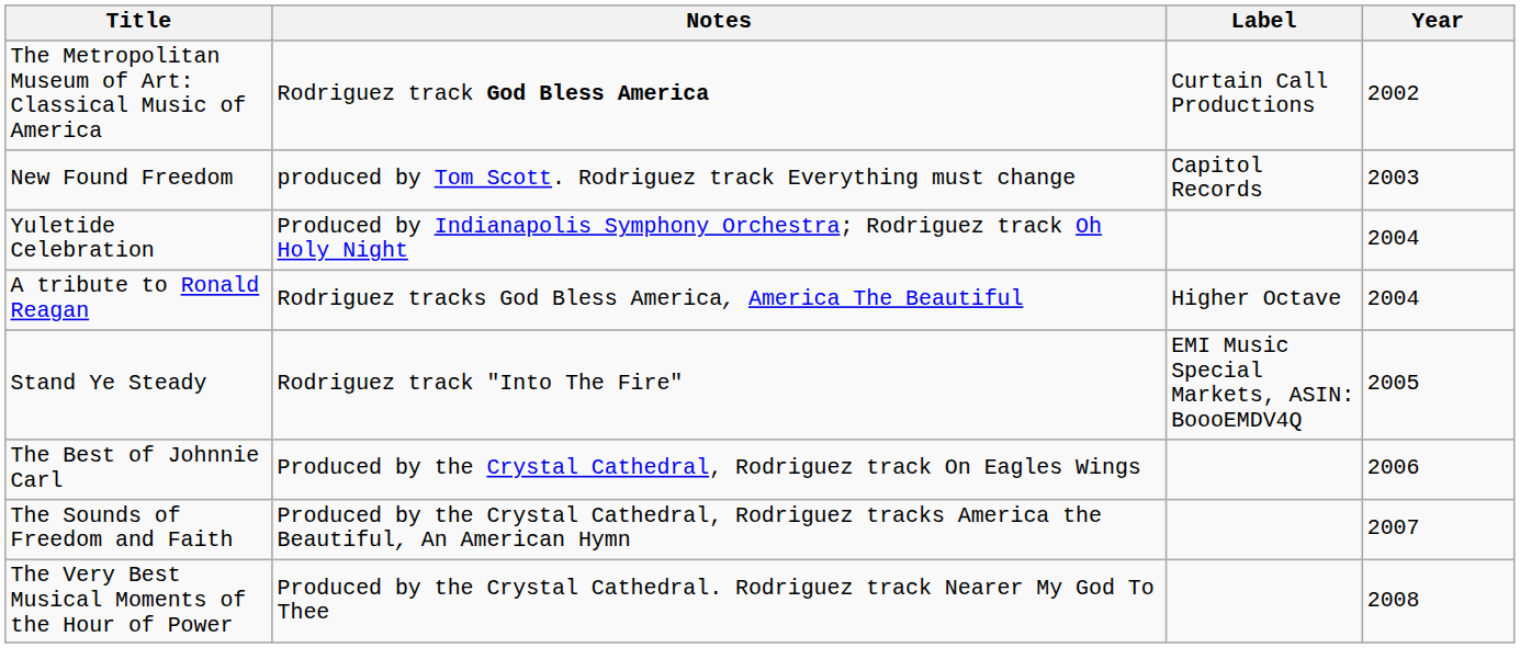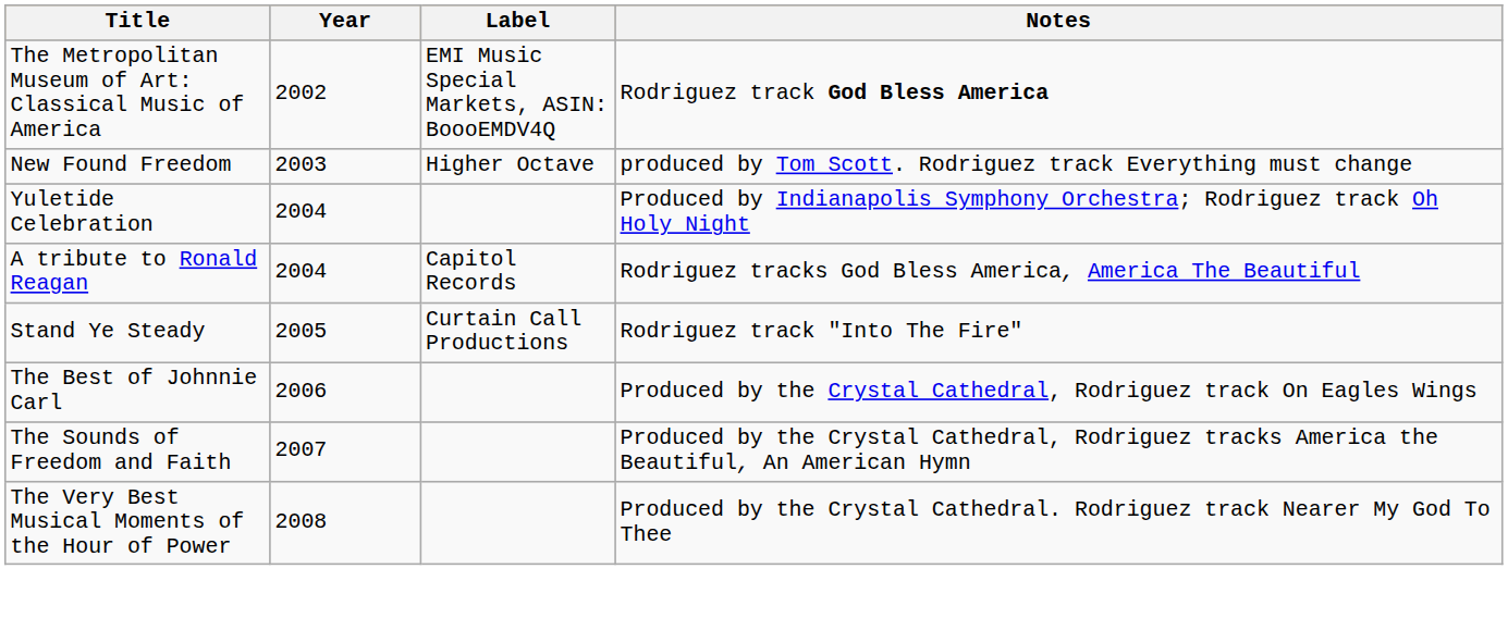 <table class="wikitable" style="font-size:95%;">
 <tr style="background:#efd78d;">
 <th style="width:145px;">Title</th>
+<th style="width:80px;">Year</th>
+<th style="width:105px;">Label</th>
 <th style="width:500px;">Notes</th>
-<th style="width:105px;">Label</th>
-<th style="width:80px;">Year</th>
 </tr>
 <tr>
 <td>The Metropolitan Museum of Art: Classical Music of America</td>
+<td>2002</td>
+<td>EMI Music Special Markets, ASIN: BoooEMDV4Q</td>
 <td>Rodriguez track <strong>God Bless America<em></td>
-<td>Curtain Call Productions</td>
-<td>2002</td>
 </tr>
 <tr>
 <td>New Found Freedom</td>
+<td>2003</td>
+<td>Higher Octave</td>
 <td>produced by <a href='#'>Tom Scott</a>.  Rodriguez track </em>Everything must change<em></td>
-<td>Capitol Records</td>
-<td>2003</td>
 </tr>
 <tr>
 <td>Yuletide Celebration</td>
+<td>2004</td>
+<td></td>
 <td>Produced by <a href='#'>Indianapolis Symphony Orchestra</a>; Rodriguez track </em><a href='#'>Oh Holy Night</a><em></td>
-<td></td>
-<td>2004</td>
 </tr>
 <tr>
 <td>A tribute to <a href='#'>Ronald Reagan</a></td>
+<td>2004</td>
+<td>Capitol Records</td>
 <td>Rodriguez tracks </em>God Bless America<em>, </em><a href='#'>America The Beautiful</a><em></td>
-<td>Higher Octave</td>
-<td>2004</td>
 </tr>
 <tr>
 <td>Stand Ye Steady</td>
+<td>2005</td>
+<td>Curtain Call Productions</td>
 <td>Rodriguez track "Into The Fire"</td>
-<td>EMI Music Special Markets, ASIN: BoooEMDV4Q</td>
-<td>2005</td>
 </tr>
 <tr>
 <td>The Best of Johnnie Carl</td>
+<td>2006</td>
+<td></td>
 <td>Produced by the <a href='#'>Crystal Cathedral</a>, Rodriguez track </em>On Eagles Wings<em></td>
-<td></td>
-<td>2006</td>
 </tr>
 <tr>
 <td>The Sounds of Freedom and Faith</td>
+<td>2007</td>
+<td></td>
 <td>Produced by the Crystal Cathedral, Rodriguez tracks </em>America the Beautiful<em>, </em>An American Hymn<em></td>
-<td></td>
-<td>2007</td>
 </tr>
 <tr>
 <td>The Very Best Musical Moments of the Hour of Power</td>
+<td>2008</td>
+<td></td>
 <td>Produced by the Crystal Cathedral. Rodriguez track </em>Nearer My God To Thee<em></td>
-<td></td>
-<td>2008</td>
 </tr>
 </table>
